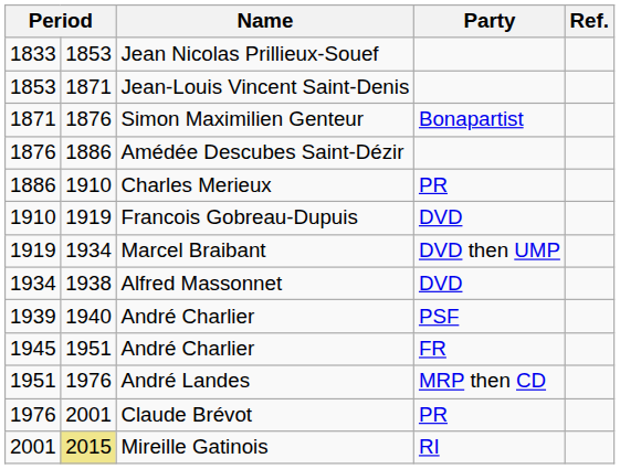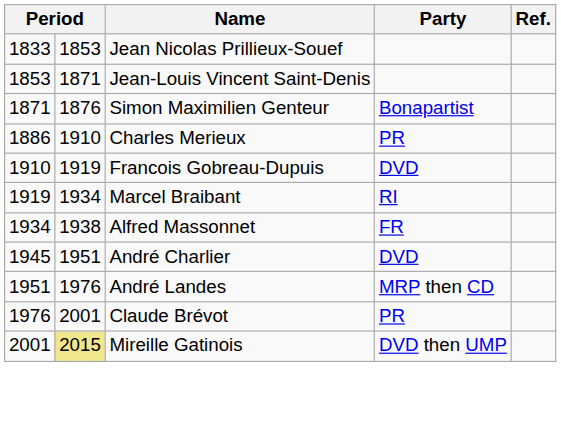 <table class="wikitable">
 <tr>
 <th colspan="2">Period</th>
 <th>Name</th>
 <th>Party</th>
 <th>Ref.</th>
 </tr>
 <tr>
 <td>1833</td>
 <td>1853</td>
 <td>Jean Nicolas Prillieux-Souef</td>
 <td></td>
 <td></td>
 </tr>
 <tr>
 <td>1853</td>
 <td>1871</td>
 <td>Jean-Louis Vincent Saint-Denis</td>
 <td></td>
 <td></td>
 </tr>
 <tr>
 <td>1871</td>
 <td>1876</td>
 <td>Simon Maximilien Genteur</td>
 <td><a href='#'>Bonapartist</a></td>
 <td></td>
 </tr>
 <tr>
-<td>1876</td>
-<td>1886</td>
-<td>Amédée Descubes Saint-Dézir</td>
-<td></td>
-<td></td>
-</tr>
-<tr>
 <td>1886</td>
 <td>1910</td>
 <td>Charles Merieux</td>
 <td><a href='#'>PR</a></td>
 <td></td>
 </tr>
 <tr>
 <td>1910</td>
 <td>1919</td>
 <td>Francois Gobreau-Dupuis</td>
 <td><a href='#'>DVD</a></td>
 <td></td>
 </tr>
 <tr>
 <td>1919</td>
 <td>1934</td>
 <td>Marcel Braibant</td>
-<td><a href='#'>DVD</a> then <a href='#'>UMP</a></td>
+<td><a href='#'>RI</a></td>
 <td></td>
 </tr>
 <tr>
 <td>1934</td>
 <td>1938</td>
 <td>Alfred Massonnet</td>
-<td><a href='#'>DVD</a></td>
-<td></td>
-</tr>
-<tr>
-<td>1939</td>
-<td>1940</td>
-<td>André Charlier</td>
-<td><a href='#'>PSF</a></td>
+<td><a href='#'>FR</a></td>
 <td></td>
 </tr>
 <tr>
 <td>1945</td>
 <td>1951</td>
 <td>André Charlier</td>
-<td><a href='#'>FR</a></td>
+<td><a href='#'>DVD</a></td>
 <td></td>
 </tr>
 <tr>
 <td>1951</td>
 <td>1976</td>
 <td>André Landes</td>
 <td><a href='#'>MRP</a> then <a href='#'>CD</a></td>
 <td></td>
 </tr>
 <tr>
 <td>1976</td>
 <td>2001</td>
 <td>Claude Brévot</td>
 <td><a href='#'>PR</a></td>
 <td></td>
 </tr>
 <tr>
 <td>2001</td>
 <td style="background: khaki;">2015</td>
 <td>Mireille Gatinois</td>
-<td><a href='#'>RI</a></td>
+<td><a href='#'>DVD</a> then <a href='#'>UMP</a></td>
 <td></td>
 </tr>
 </table>
